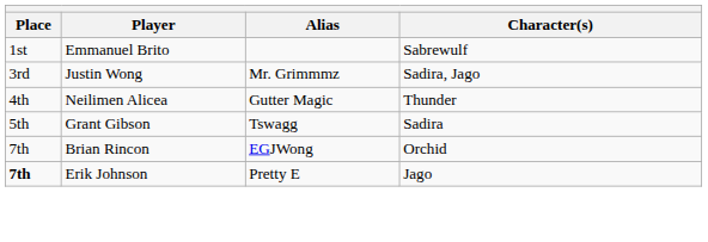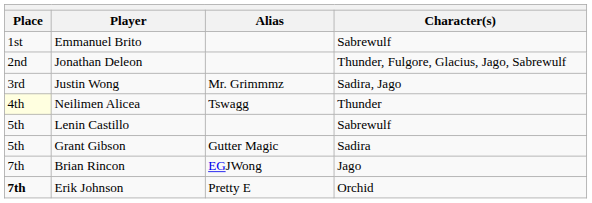 <table class="wikitable">
 <tr>
 <th colspan=4></th>
 </tr>
 <tr>
 <th style="width:50px;">Place</th>
 <th style="width:180px;">Player</th>
 <th style="width:150px;">Alias</th>
 <th style="width:300px;">Character(s)</th>
 </tr>
 <tr>
 <td>1st</td>
 <td> Emmanuel Brito</td>
 <td></td>
 <td>Sabrewulf</td>
 </tr>
 <tr>
+<td>2nd</td>
+<td> Jonathan Deleon</td>
+<td></td>
+<td>Thunder, Fulgore, Glacius, Jago, Sabrewulf</td>
+</tr>
+<tr>
 <td>3rd</td>
 <td> Justin Wong</td>
 <td>Mr. Grimmmz</td>
 <td>Sadira, Jago</td>
 </tr>
 <tr>
-<td>4th</td>
+<td style="background: lightyellow;">4th</td>
 <td> Neilimen Alicea</td>
-<td>Gutter Magic</td>
+<td>Tswagg</td>
 <td>Thunder</td>
 </tr>
 <tr>
 <td>5th</td>
+<td> Lenin Castillo</td>
+<td></td>
+<td>Sabrewulf</td>
+</tr>
+<tr>
+<td>5th</td>
 <td> Grant Gibson</td>
-<td>Tswagg</td>
+<td>Gutter Magic</td>
 <td>Sadira</td>
 </tr>
 <tr>
 <td>7th</td>
 <td> Brian Rincon</td>
 <td><a href='#'>EG</a>JWong</td>
-<td>Orchid</td>
+<td>Jago</td>
 </tr>
 <tr>
 <td><strong>7th</strong></td>
 <td> Erik Johnson</td>
 <td>Pretty E</td>
-<td>Jago</td>
+<td>Orchid</td>
 </tr>
 </table>
